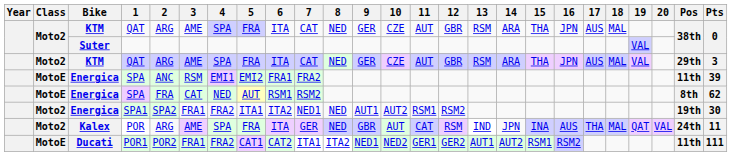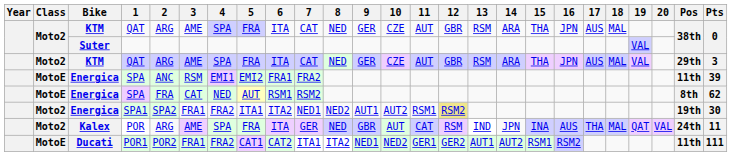 <table class="wikitable" style="text-align:center">
 <tr>
 <th>Year</th>
 <th>Class</th>
 <th>Bike</th>
 <th>1</th>
 <th>2</th>
 <th>3</th>
 <th>4</th>
 <th>5</th>
 <th>6</th>
 <th>7</th>
 <th>8</th>
 <th>9</th>
 <th>10</th>
 <th>11</th>
 <th>12</th>
 <th>13</th>
 <th>14</th>
 <th>15</th>
 <th>16</th>
 <th>17</th>
 <th>18</th>
 <th>19</th>
 <th>20</th>
 <th>Pos</th>
 <th>Pts</th>
 </tr>
 <tr>
 <th rowspan=2></th>
 <th rowspan=2>Moto2</th>
 <th><a href='#'>KTM</a></th>
 <td><a href='#'>QAT</a></td>
 <td><a href='#'>ARG</a></td>
 <td><a href='#'>AME</a></td>
 <td style="background:#cfcfff;"><a href='#'>SPA</a><br></td>
 <td style="background:#cfcfff;"><a href='#'>FRA</a><br></td>
 <td><a href='#'>ITA</a></td>
 <td><a href='#'>CAT</a></td>
 <td><a href='#'>NED</a></td>
 <td><a href='#'>GER</a></td>
 <td><a href='#'>CZE</a></td>
 <td><a href='#'>AUT</a></td>
 <td><a href='#'>GBR</a></td>
 <td><a href='#'>RSM</a></td>
 <td><a href='#'>ARA</a></td>
 <td><a href='#'>THA</a></td>
 <td><a href='#'>JPN</a></td>
 <td><a href='#'>AUS</a></td>
 <td><a href='#'>MAL</a></td>
 <td></td>
 <td></td>
 <th rowspan=2>38th</th>
 <th rowspan=2>0</th>
 </tr>
 <tr>
 <th><a href='#'>Suter</a></th>
 <td></td>
 <td></td>
 <td></td>
 <td></td>
 <td></td>
 <td></td>
 <td></td>
 <td></td>
 <td></td>
 <td></td>
 <td></td>
 <td></td>
 <td></td>
 <td></td>
 <td></td>
 <td></td>
 <td></td>
 <td></td>
 <td style="background:#cfcfff;"><a href='#'>VAL</a><br></td>
 <td></td>
 </tr>
 <tr>
 <th></th>
 <th>Moto2</th>
 <th><a href='#'>KTM</a></th>
 <td style="background:#cfcfff;"><a href='#'>QAT</a><br></td>
 <td style="background:#cfcfff;"><a href='#'>ARG</a><br></td>
 <td style="background:#cfcfff;"><a href='#'>AME</a><br></td>
 <td style="background:#cfcfff;"><a href='#'>SPA</a><br></td>
 <td style="background:#cfcfff;"><a href='#'>FRA</a><br></td>
 <td style="background:#cfcfff;"><a href='#'>ITA</a><br></td>
 <td style="background:#cfcfff;"><a href='#'>CAT</a><br></td>
 <td style="background:#dfffdf;"><a href='#'>NED</a><br></td>
 <td style="background:#cfcfff;"><a href='#'>GER</a><br></td>
 <td style="background:#efcfff;"><a href='#'>CZE</a><br></td>
 <td style="background:#cfcfff;"><a href='#'>AUT</a><br></td>
 <td style="background:#cfcfff;"><a href='#'>GBR</a><br></td>
 <td style="background:#cfcfff;"><a href='#'>RSM</a><br></td>
 <td style="background:#cfcfff;"><a href='#'>ARA</a><br></td>
 <td style="background:#efcfff;"><a href='#'>THA</a><br></td>
 <td style="background:#efcfff;"><a href='#'>JPN</a><br></td>
 <td style="background:#cfcfff;"><a href='#'>AUS</a><br></td>
 <td style="background:#cfcfff;"><a href='#'>MAL</a><br></td>
 <td style="background:#efcfff;"><a href='#'>VAL</a><br></td>
 <td></td>
 <th>29th</th>
 <th>3</th>
 </tr>
 <tr>
 <th></th>
 <th>MotoE</th>
 <th><a href='#'>Energica</a></th>
 <td style="background:#dfffdf;"><a href='#'>SPA</a><br></td>
 <td style="background:#dfffdf;"><a href='#'>ANC</a><br></td>
 <td style="background:#dfffdf;"><a href='#'>RSM</a><br></td>
 <td style="background:#efcfff;"><a href='#'>EMI1</a><br></td>
 <td style="background:#dfffdf;"><a href='#'>EMI2</a><br></td>
 <td style="background:#dfffdf;"><a href='#'>FRA1</a><br></td>
 <td style="background:#dfffdf;"><a href='#'>FRA2</a><br></td>
 <td></td>
 <td></td>
 <td></td>
 <td></td>
 <td></td>
 <td></td>
 <td></td>
 <td></td>
 <td></td>
 <td></td>
 <td></td>
 <td></td>
 <td></td>
 <th>11th</th>
 <th>39</th>
 </tr>
 <tr>
 <th></th>
 <th>MotoE</th>
 <th><a href='#'>Energica</a></th>
 <td style="background:#efcfff;"><a href='#'>SPA</a><br></td>
 <td style="background:#dfffdf;"><a href='#'>FRA</a><br></td>
 <td style="background:#dfffdf;"><a href='#'>CAT</a><br></td>
 <td style="background:#dfffdf;"><a href='#'>NED</a><br></td>
 <td style="background:#ffffbf;"><a href='#'>AUT</a><br></td>
 <td style="background:#dfffdf;"><a href='#'>RSM1</a><br></td>
 <td style="background:#dfffdf;"><a href='#'>RSM2</a><br></td>
 <td></td>
 <td></td>
 <td></td>
 <td></td>
 <td></td>
 <td></td>
 <td></td>
 <td></td>
 <td></td>
 <td></td>
 <td></td>
 <td></td>
 <td></td>
 <th>8th</th>
 <th>62</th>
 </tr>
 <tr>
 <th></th>
 <th>Moto2</th>
 <th><a href='#'>Energica</a></th>
 <td style="background:#dfffdf;"><a href='#'>SPA1</a><br></td>
 <td style="background:#dfffdf;"><a href='#'>SPA2</a><br></td>
 <td><a href='#'>FRA1</a></td>
 <td><a href='#'>FRA2</a></td>
 <td><a href='#'>ITA1</a></td>
 <td><a href='#'>ITA2</a></td>
 <td><a href='#'>NED1</a></td>
-<td><a href='#'>NED</a></td>
+<td><a href='#'>NED2</a></td>
 <td><a href='#'>AUT1</a></td>
 <td><a href='#'>AUT2</a></td>
 <td><a href='#'>RSM1</a></td>
-<td><a href='#'>RSM2</a></td>
+<td style="background: khaki;"><a href='#'>RSM2</a></td>
 <td></td>
 <td></td>
 <td></td>
 <td></td>
 <td></td>
 <td></td>
 <td></td>
 <td></td>
 <th>19th</th>
 <th>30</th>
 </tr>
 <tr>
 <th></th>
 <th>Moto2</th>
 <th><a href='#'>Kalex</a></th>
 <td style="background:#ffffff;"><a href='#'>POR</a><br></td>
 <td><a href='#'>ARG</a></td>
 <td style="background:#efcfff;"><a href='#'>AME</a><br></td>
 <td style="background:#dfffdf;"><a href='#'>SPA</a><br></td>
 <td style="background:#dfffdf;"><a href='#'>FRA</a><br></td>
 <td style="background:#efcfff;"><a href='#'>ITA</a><br></td>
 <td style="background:#efcfff;"><a href='#'>GER</a><br></td>
 <td style="background:#cfcfff;"><a href='#'>NED</a><br></td>
 <td style="background:#cfcfff;"><a href='#'>GBR</a><br></td>
 <td style="background:#dfffdf;"><a href='#'>AUT</a><br></td>
 <td style="background:#cfcfff;"><a href='#'>CAT</a><br></td>
 <td style="background:#efcfff;"><a href='#'>RSM</a><br></td>
 <td style="background:#ffffff;"><a href='#'>IND</a><br></td>
 <td><a href='#'>JPN</a></td>
 <td style="background:#cfcfff;"><a href='#'>INA</a><br></td>
 <td style="background:#cfcfff;"><a href='#'>AUS</a><br></td>
 <td style="background:#cfcfff;"><a href='#'>THA</a><br></td>
 <td style="background:#cfcfff;"><a href='#'>MAL</a><br></td>
 <td style="background:#efcfff;"><a href='#'>QAT</a><br></td>
 <td style="background:#efcfff;"><a href='#'>VAL</a><br></td>
 <th>24th</th>
 <th>11</th>
 </tr>
 <tr>
 <th></th>
 <th>MotoE</th>
 <th><a href='#'>Ducati</a></th>
 <td style="background:#DFFFDF;"><a href='#'>POR1</a><br></td>
 <td style="background:#DFFFDF;"><a href='#'>POR2</a><br></td>
 <td style="background:#DFFFDF;"><a href='#'>FRA1</a><br></td>
 <td style="background:#DFFFDF;"><a href='#'>FRA2</a><br></td>
 <td style="background:#EFCFFF;"><a href='#'>CAT1</a><br></td>
 <td style="background:#DFFFDF;"><a href='#'>CAT2</a><br></td>
 <td style="background:#FFFFFF;"><a href='#'>ITA1</a><br></td>
 <td style="background:#FFFFFF;"><a href='#'>ITA2</a><br></td>
 <td style="background:#DFFFDF;"><a href='#'>NED1</a><br></td>
 <td style="background:#DFFFDF;"><a href='#'>NED2</a><br></td>
 <td style="background:#DFFFDF;"><a href='#'>GER1</a><br></td>
 <td style="background:#DFFFDF;"><a href='#'>GER2</a><br></td>
 <td style="background:#DFFFDF;"><a href='#'>AUT1</a><br></td>
 <td style="background:#DFFFDF;"><a href='#'>AUT2</a><br></td>
 <td style="background:#DFFFDF;"><a href='#'>RSM1</a><br></td>
 <td style="background:#CFCFFF;"><a href='#'>RSM2</a><br></td>
 <td></td>
 <td></td>
 <td></td>
 <td></td>
 <th>11th</th>
 <th>111</th>
 </tr>
 </table>
